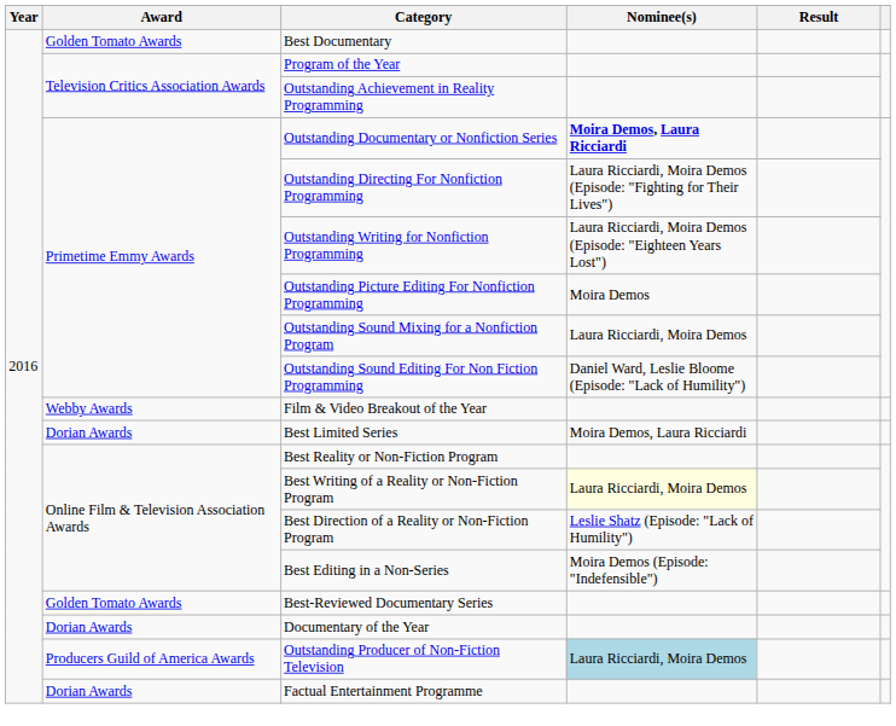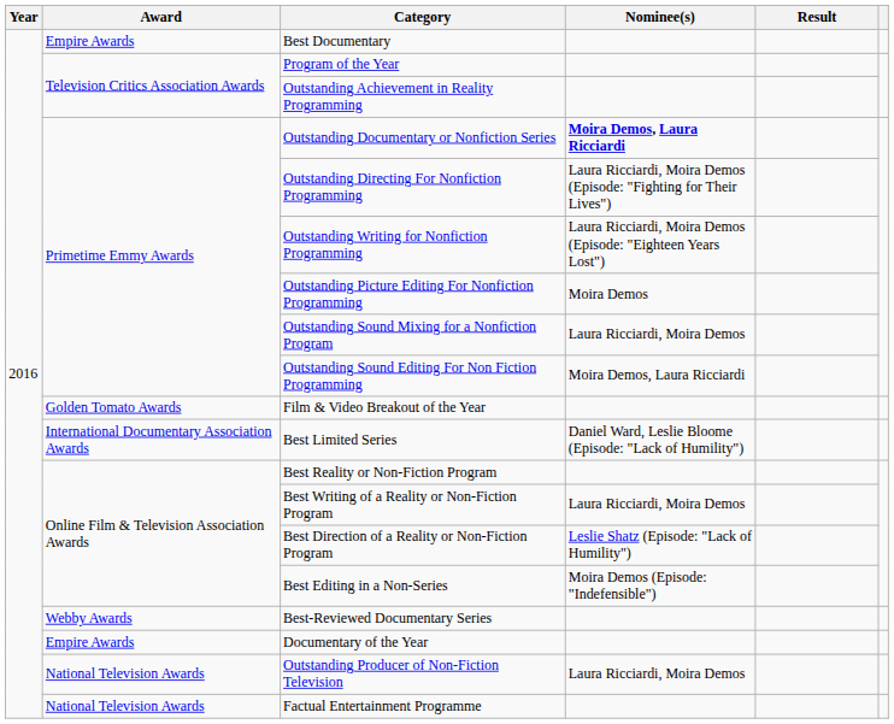 <table class="wikitable plainrowheaders" style="font-size: 90%" width=100%>
 <tr>
 <th scope="col" style="width:2%;">Year</th>
 <th scope="col" style="width:25%;">Award</th>
 <th scope="col" style="width:30%;">Category</th>
 <th scope="col" style="width:20%;">Nominee(s)</th>
 <th scope="col" style="width:13%;">Result</th>
 <th scope="col" class="unsortable" style="width:1%;"></th>
 </tr>
 <tr>
 <td rowspan="19">2016</td>
-<td><a href='#'>Golden Tomato Awards</a></td>
+<td><a href='#'>Empire Awards</a></td>
 <td>Best Documentary</td>
 <td></td>
 <td></td>
 <td></td>
 </tr>
 <tr>
 <td rowspan=2><a href='#'>Television Critics Association Awards</a></td>
 <td><a href='#'>Program of the Year</a></td>
 <td></td>
 <td></td>
 <td rowspan=2></td>
 </tr>
 <tr>
 <td><a href='#'>Outstanding Achievement in Reality Programming</a></td>
 <td></td>
 <td></td>
 </tr>
 <tr>
 <td rowspan="6"><a href='#'>Primetime Emmy Awards</a></td>
 <td><a href='#'>Outstanding Documentary or Nonfiction Series</a></td>
 <td><strong><a href='#'>Moira Demos</a>, <a href='#'>Laura Ricciardi</a></strong></td>
 <td></td>
 <td rowspan="6"></td>
 </tr>
 <tr>
 <td><a href='#'>Outstanding Directing For Nonfiction Programming</a></td>
 <td>Laura Ricciardi, Moira Demos (Episode: "Fighting for Their Lives")</td>
 <td></td>
 </tr>
 <tr>
 <td><a href='#'>Outstanding Writing for Nonfiction Programming</a></td>
 <td>Laura Ricciardi, Moira Demos (Episode: "Eighteen Years Lost")</td>
 <td></td>
 </tr>
 <tr>
 <td><a href='#'>Outstanding Picture Editing For Nonfiction Programming</a></td>
 <td>Moira Demos</td>
 <td></td>
 </tr>
 <tr>
 <td><a href='#'>Outstanding Sound Mixing for a Nonfiction Program</a></td>
 <td>Laura Ricciardi, Moira Demos</td>
 <td></td>
 </tr>
 <tr>
 <td><a href='#'>Outstanding Sound Editing For Non Fiction Programming</a></td>
-<td>Daniel Ward, Leslie Bloome (Episode: "Lack of Humility")</td>
+<td>Moira Demos, Laura Ricciardi</td>
 <td></td>
 </tr>
 <tr>
-<td><a href='#'>Webby Awards</a></td>
+<td><a href='#'>Golden Tomato Awards</a></td>
 <td>Film & Video Breakout of the Year</td>
 <td></td>
 <td></td>
 <td></td>
 </tr>
 <tr>
-<td><a href='#'>Dorian Awards</a></td>
+<td><a href='#'>International Documentary Association Awards</a></td>
 <td>Best Limited Series</td>
-<td>Moira Demos, Laura Ricciardi</td>
+<td>Daniel Ward, Leslie Bloome (Episode: "Lack of Humility")</td>
 <td></td>
 <td></td>
 </tr>
 <tr>
 <td rowspan=4>Online Film & Television Association Awards</td>
 <td>Best Reality or Non-Fiction Program</td>
 <td></td>
 <td></td>
 <td rowspan=4></td>
 </tr>
 <tr>
 <td>Best Writing of a Reality or Non-Fiction Program</td>
-<td style="background: lightyellow;">Laura Ricciardi, Moira Demos</td>
+<td>Laura Ricciardi, Moira Demos</td>
 <td></td>
 </tr>
 <tr>
 <td>Best Direction of a Reality or Non-Fiction Program</td>
 <td><a href='#'>Leslie Shatz</a> (Episode: "Lack of Humility")</td>
 <td></td>
 </tr>
 <tr>
 <td>Best Editing in a Non-Series</td>
 <td>Moira Demos (Episode: "Indefensible")</td>
 <td></td>
 </tr>
 <tr>
-<td><a href='#'>Golden Tomato Awards</a></td>
+<td><a href='#'>Webby Awards</a></td>
 <td>Best-Reviewed Documentary Series</td>
 <td></td>
 <td></td>
 <td></td>
 </tr>
 <tr>
-<td><a href='#'>Dorian Awards</a></td>
+<td><a href='#'>Empire Awards</a></td>
 <td>Documentary of the Year</td>
 <td></td>
 <td></td>
 <td></td>
 </tr>
 <tr>
-<td><a href='#'>Producers Guild of America Awards</a></td>
+<td><a href='#'>National Television Awards</a></td>
 <td><a href='#'>Outstanding Producer of Non-Fiction Television</a></td>
-<td style="background: lightblue;">Laura Ricciardi, Moira Demos</td>
+<td>Laura Ricciardi, Moira Demos</td>
 <td></td>
 <td></td>
 </tr>
 <tr>
-<td><a href='#'>Dorian Awards</a></td>
+<td><a href='#'>National Television Awards</a></td>
 <td>Factual Entertainment Programme</td>
 <td></td>
 <td></td>
 <td></td>
 </tr>
 </table>
